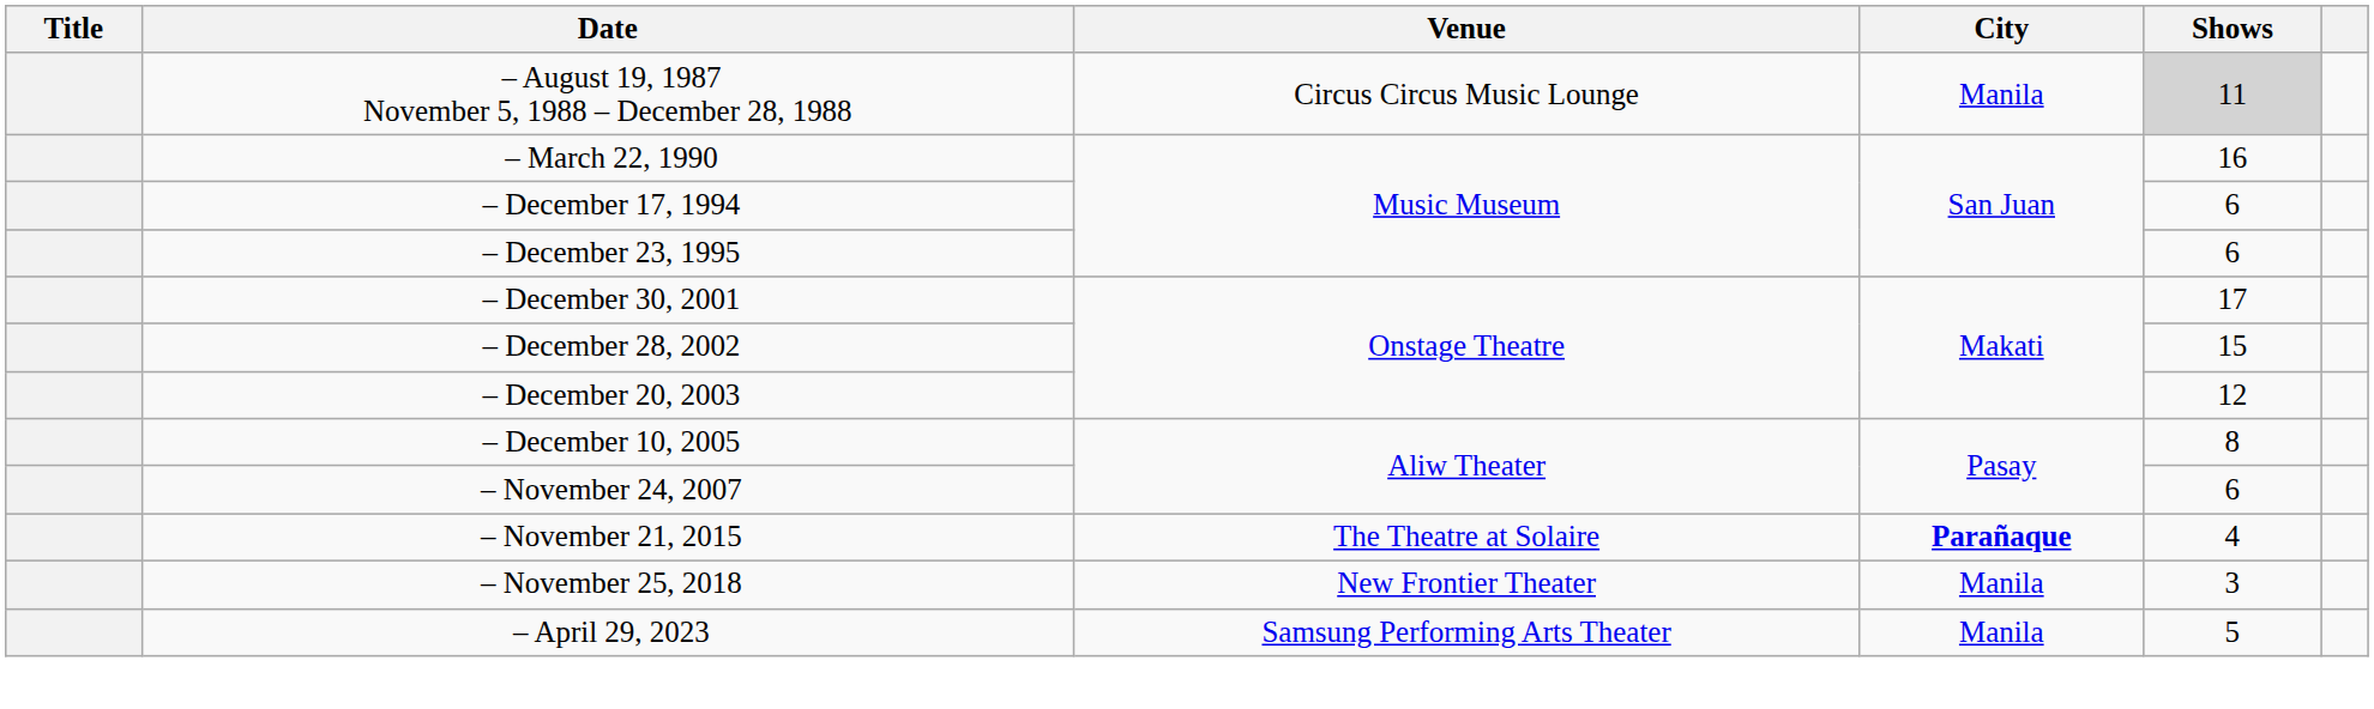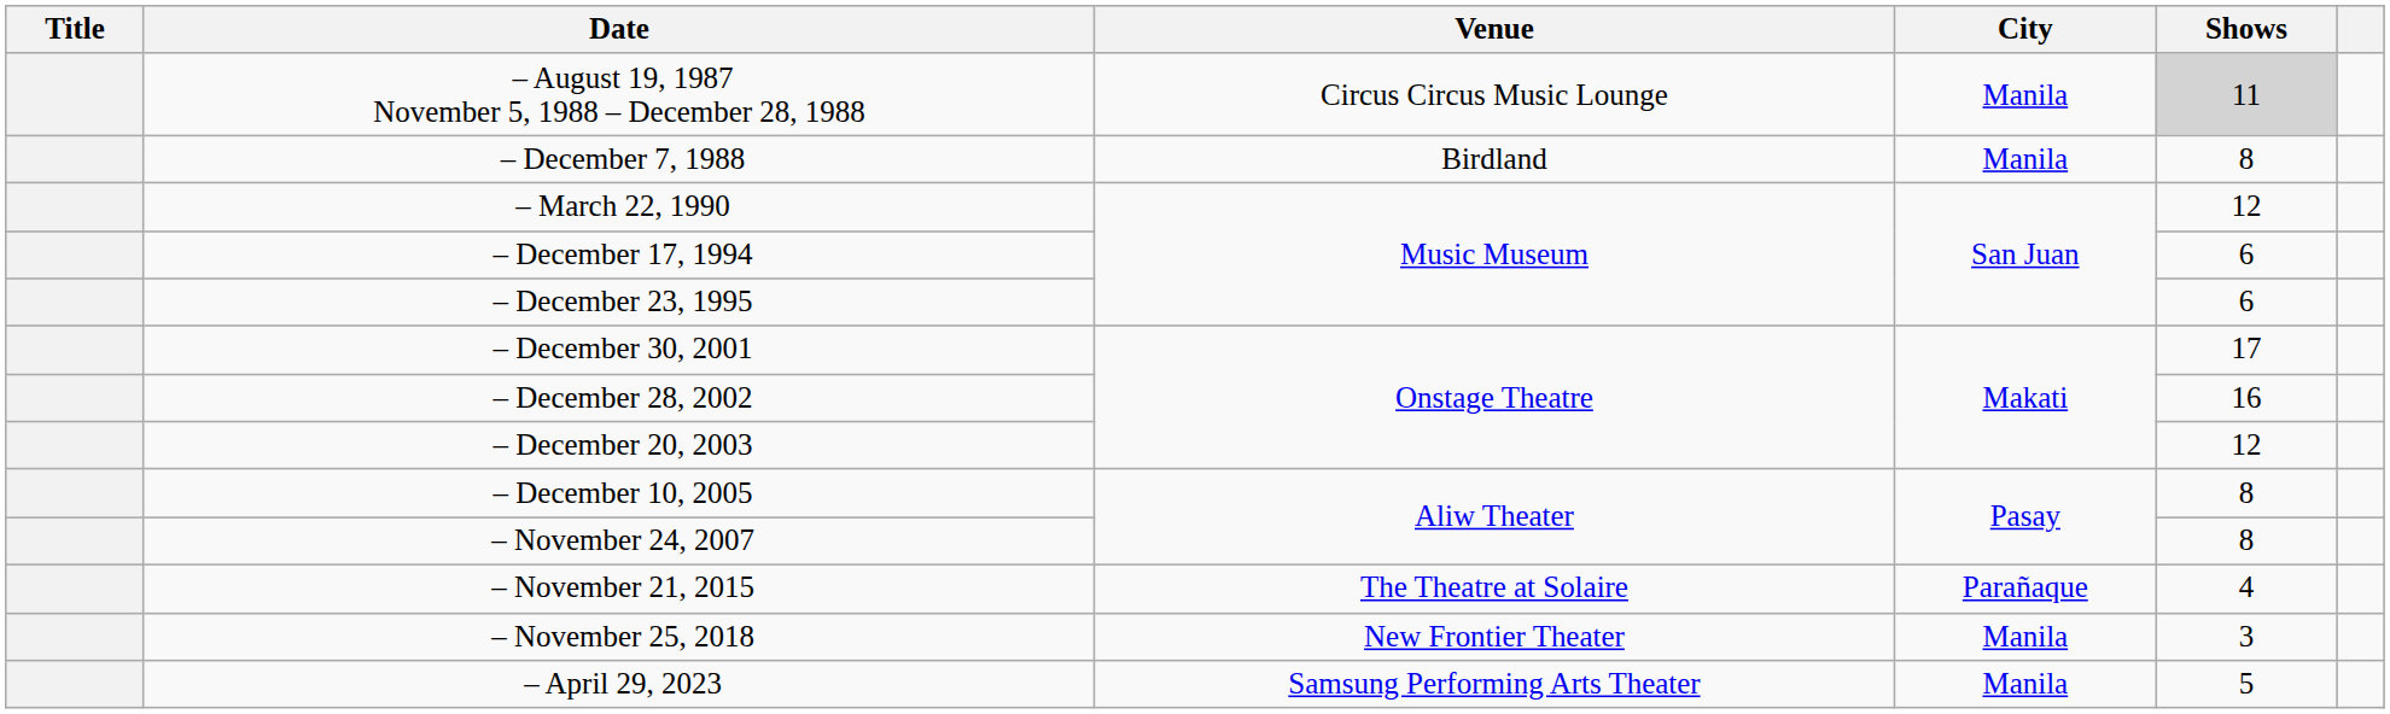 <table class="wikitable sortable plainrowheaders" style="text-align:center;" width=100%>
 <tr>
 <th scope="col">Title</th>
 <th scope="col">Date</th>
 <th scope="col">Venue</th>
 <th scope="col">City</th>
 <th scope="col">Shows</th>
 <th scope="col" width=2% class="unsortable"></th>
 </tr>
 <tr>
 <th scope="row"></th>
 <td> – August 19, 1987<br>November 5, 1988 – December 28, 1988</td>
 <td>Circus Circus Music Lounge</td>
 <td><a href='#'>Manila</a></td>
 <td style="background: lightgrey;">11</td>
 <td></td>
 </tr>
 <tr>
 <th scope="row"></th>
+<td> – December 7, 1988</td>
+<td>Birdland</td>
+<td><a href='#'>Manila</a></td>
+<td>8</td>
+<td></td>
+</tr>
+<tr>
+<th scope="row"></th>
 <td> – March 22, 1990</td>
 <td rowspan="3"><a href='#'>Music Museum</a></td>
 <td rowspan="3"><a href='#'>San Juan</a></td>
-<td>16</td>
+<td>12</td>
 <td></td>
 </tr>
 <tr>
 <th scope="row"></th>
 <td> – December 17, 1994</td>
 <td>6</td>
 <td></td>
 </tr>
 <tr>
 <th scope="row"></th>
 <td> – December 23, 1995</td>
 <td>6</td>
 <td></td>
 </tr>
 <tr>
 <th scope="row"></th>
 <td> – December 30, 2001</td>
 <td rowspan="3"><a href='#'>Onstage Theatre</a></td>
 <td rowspan="3"><a href='#'>Makati</a></td>
 <td>17</td>
 <td></td>
 </tr>
 <tr>
 <th scope="row"></th>
 <td> – December 28, 2002</td>
-<td>15</td>
+<td>16</td>
 <td></td>
 </tr>
 <tr>
 <th scope="row"></th>
 <td> – December 20, 2003</td>
 <td>12</td>
 <td></td>
 </tr>
 <tr>
 <th scope="row"></th>
 <td> – December 10, 2005</td>
 <td rowspan="2"><a href='#'>Aliw Theater</a></td>
 <td rowspan="2"><a href='#'>Pasay</a></td>
 <td>8</td>
 <td></td>
 </tr>
 <tr>
 <th scope="row"></th>
 <td> – November 24, 2007</td>
-<td>6</td>
+<td>8</td>
 <td></td>
 </tr>
 <tr>
 <th scope="row"></th>
 <td> – November 21, 2015</td>
 <td><a href='#'>The Theatre at Solaire</a></td>
-<td><strong><a href='#'>Parañaque</a></strong></td>
+<td><a href='#'>Parañaque</a></td>
 <td>4</td>
 <td></td>
 </tr>
 <tr>
 <th scope="row"></th>
 <td> – November 25, 2018</td>
 <td><a href='#'>New Frontier Theater</a></td>
 <td><a href='#'>Manila</a></td>
 <td>3</td>
 <td></td>
 </tr>
 <tr>
 <th scope="row"></th>
 <td> – April 29, 2023</td>
 <td><a href='#'>Samsung Performing Arts Theater</a></td>
 <td><a href='#'>Manila</a></td>
 <td>5</td>
 <td></td>
 </tr>
 </table>
